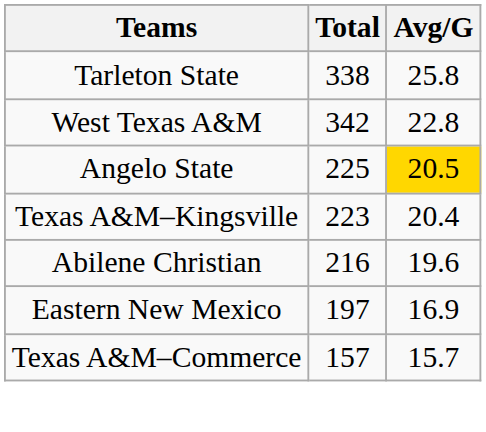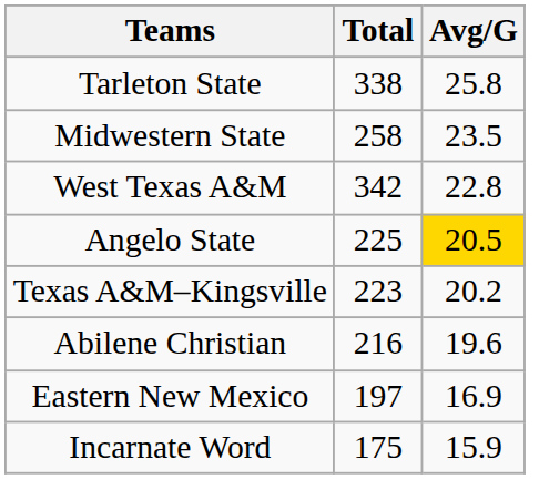 <table class="wikitable sortable" style="text-align: center;">
 <tr>
 <th>Teams</th>
 <th>Total</th>
 <th>Avg/G</th>
 </tr>
 <tr>
 <td style=>Tarleton State</td>
 <td>338</td>
 <td>25.8</td>
+</tr>
+<tr>
+<td style=>Midwestern State</td>
+<td>258</td>
+<td>23.5</td>
 </tr>
 <tr>
 <td style=>West Texas A&M</td>
 <td>342</td>
 <td>22.8</td>
 </tr>
 <tr>
 <td style=>Angelo State</td>
 <td>225</td>
 <td style="background: gold;">20.5</td>
 </tr>
 <tr>
 <td style=>Texas A&M–Kingsville</td>
 <td>223</td>
-<td>20.4</td>
+<td>20.2</td>
 </tr>
 <tr>
 <td style=>Abilene Christian</td>
 <td>216</td>
 <td>19.6</td>
 </tr>
 <tr>
 <td style=>Eastern New Mexico</td>
 <td>197</td>
 <td>16.9</td>
 </tr>
 <tr>
-<td style=>Texas A&M–Commerce</td>
-<td>157</td>
-<td>15.7</td>
+<td style=>Incarnate Word</td>
+<td>175</td>
+<td>15.9</td>
 </tr>
 </table>
